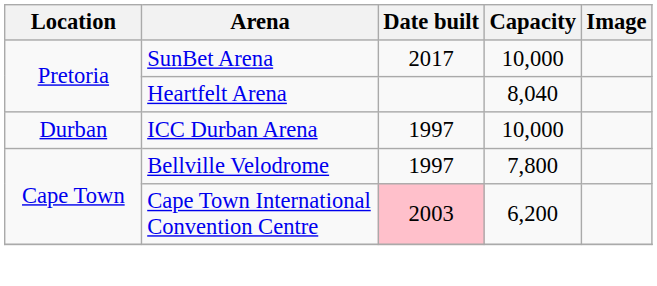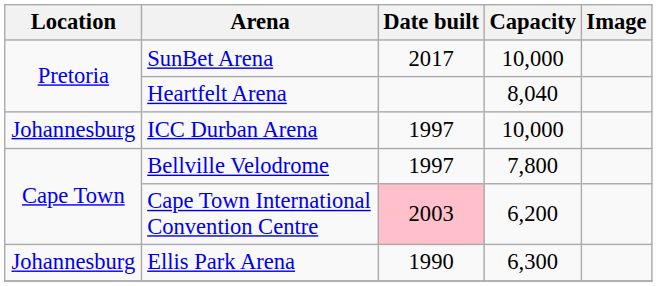 <table class="wikitable sortable">
 <tr>
 <th width=90px>Location</th>
 <th width=160px>Arena</th>
 <th>Date built</th>
 <th>Capacity</th>
 <th>Image</th>
 </tr>
 <tr>
 <td align=center  rowspan=2><a href='#'>Pretoria</a></td>
 <td><a href='#'>SunBet Arena</a></td>
 <td align=center>2017</td>
 <td align=center>10,000</td>
 <td></td>
 </tr>
 <tr>
 <td><a href='#'>Heartfelt Arena</a></td>
 <td align=center></td>
 <td align=center>8,040</td>
 <td></td>
 </tr>
 <tr>
-<td align=center><a href='#'>Durban</a></td>
+<td align=center><a href='#'>Johannesburg</a></td>
 <td><a href='#'>ICC Durban Arena</a></td>
 <td align=center>1997</td>
 <td align=center>10,000</td>
 <td></td>
 </tr>
 <tr>
 <td align=center  rowspan=2><a href='#'>Cape Town</a></td>
 <td><a href='#'>Bellville Velodrome</a></td>
 <td align=center>1997</td>
 <td align=center>7,800</td>
 <td></td>
 </tr>
 <tr>
 <td><a href='#'>Cape Town International Convention Centre</a></td>
 <td align=center style="background: pink;">2003</td>
 <td align=center>6,200</td>
 <td></td>
 </tr>
 <tr>
+<td align=center><a href='#'>Johannesburg</a></td>
+<td><a href='#'>Ellis Park Arena</a></td>
+<td align=center>1990</td>
+<td align=center>6,300</td>
+<td></td>
+</tr>
+<tr>
 </tr>
 </table>
